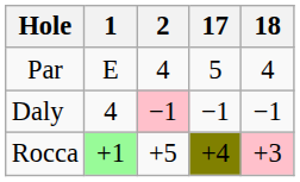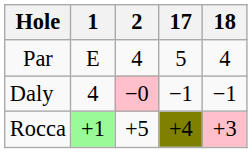 <table class="wikitable" style="text-align:center">
 <tr>
 <th>Hole</th>
 <th>  1  </th>
 <th>  2  </th>
 <th> 17 </th>
 <th> 18 </th>
 </tr>
 <tr>
 <td>Par</td>
 <td>E</td>
 <td>4</td>
 <td>5</td>
 <td>4</td>
 </tr>
 <tr>
 <td align=left> Daly</td>
 <td>4</td>
-<td style="background: Pink;">−1</td>
+<td style="background: Pink;">−0</td>
 <td>−1</td>
 <td>−1</td>
 </tr>
 <tr>
 <td align=left> Rocca</td>
 <td style="background: PaleGreen;">+1</td>
 <td>+5</td>
 <td style="background: Olive;">+4</td>
 <td style="background: Pink;">+3</td>
 </tr>
 </table>
